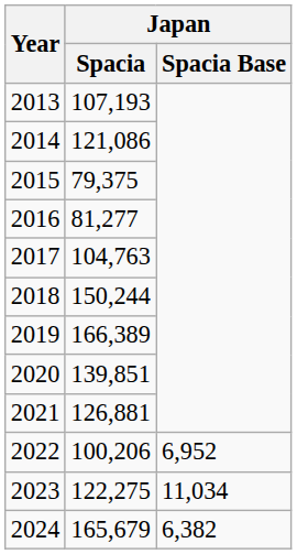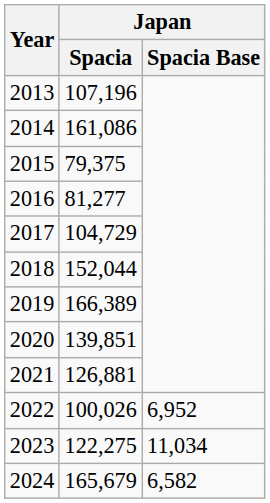 <table class="wikitable">
 <tr>
 <th rowspan="2">Year</th>
 <th colspan="2">Japan</th>
 </tr>
 <tr>
 <th>Spacia</th>
 <th>Spacia Base</th>
 </tr>
 <tr>
 <td>2013</td>
-<td>107,193</td>
+<td>107,196</td>
 <td rowspan="9"></td>
 </tr>
 <tr>
 <td>2014</td>
-<td>121,086</td>
+<td>161,086</td>
 </tr>
 <tr>
 <td>2015</td>
 <td>79,375</td>
 </tr>
 <tr>
 <td>2016</td>
 <td>81,277</td>
 </tr>
 <tr>
 <td>2017</td>
-<td>104,763</td>
+<td>104,729</td>
 </tr>
 <tr>
 <td>2018</td>
-<td>150,244</td>
+<td>152,044</td>
 </tr>
 <tr>
 <td>2019</td>
 <td>166,389</td>
 </tr>
 <tr>
 <td>2020</td>
 <td>139,851</td>
 </tr>
 <tr>
 <td>2021</td>
 <td>126,881</td>
 </tr>
 <tr>
 <td>2022</td>
-<td>100,206</td>
+<td>100,026</td>
 <td>6,952</td>
 </tr>
 <tr>
 <td>2023</td>
 <td>122,275</td>
 <td>11,034</td>
 </tr>
 <tr>
 <td>2024</td>
 <td>165,679</td>
-<td>6,382</td>
+<td>6,582</td>
 </tr>
 </table>
